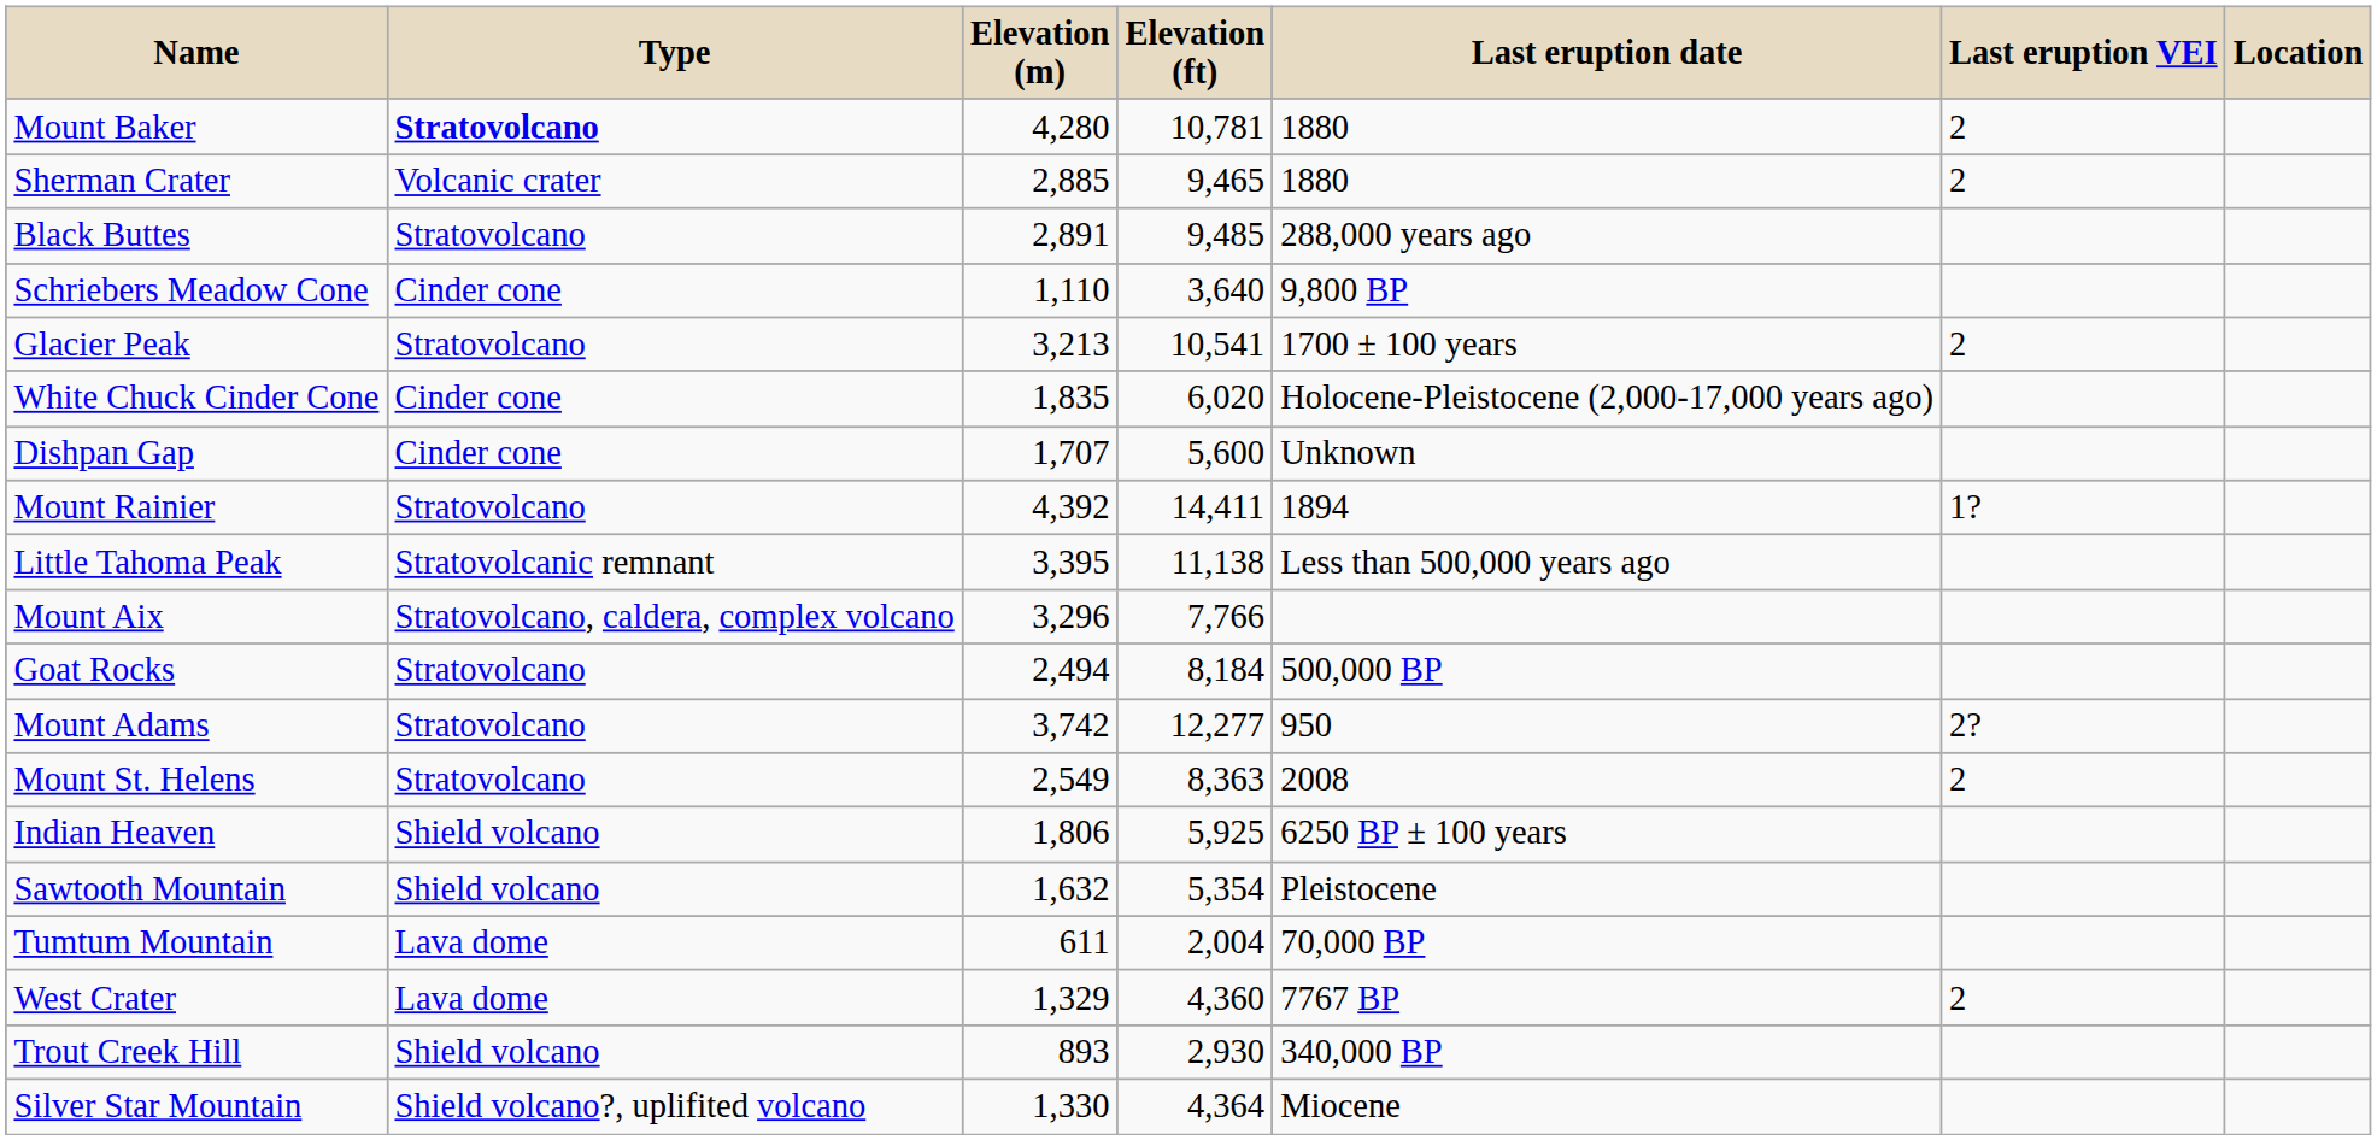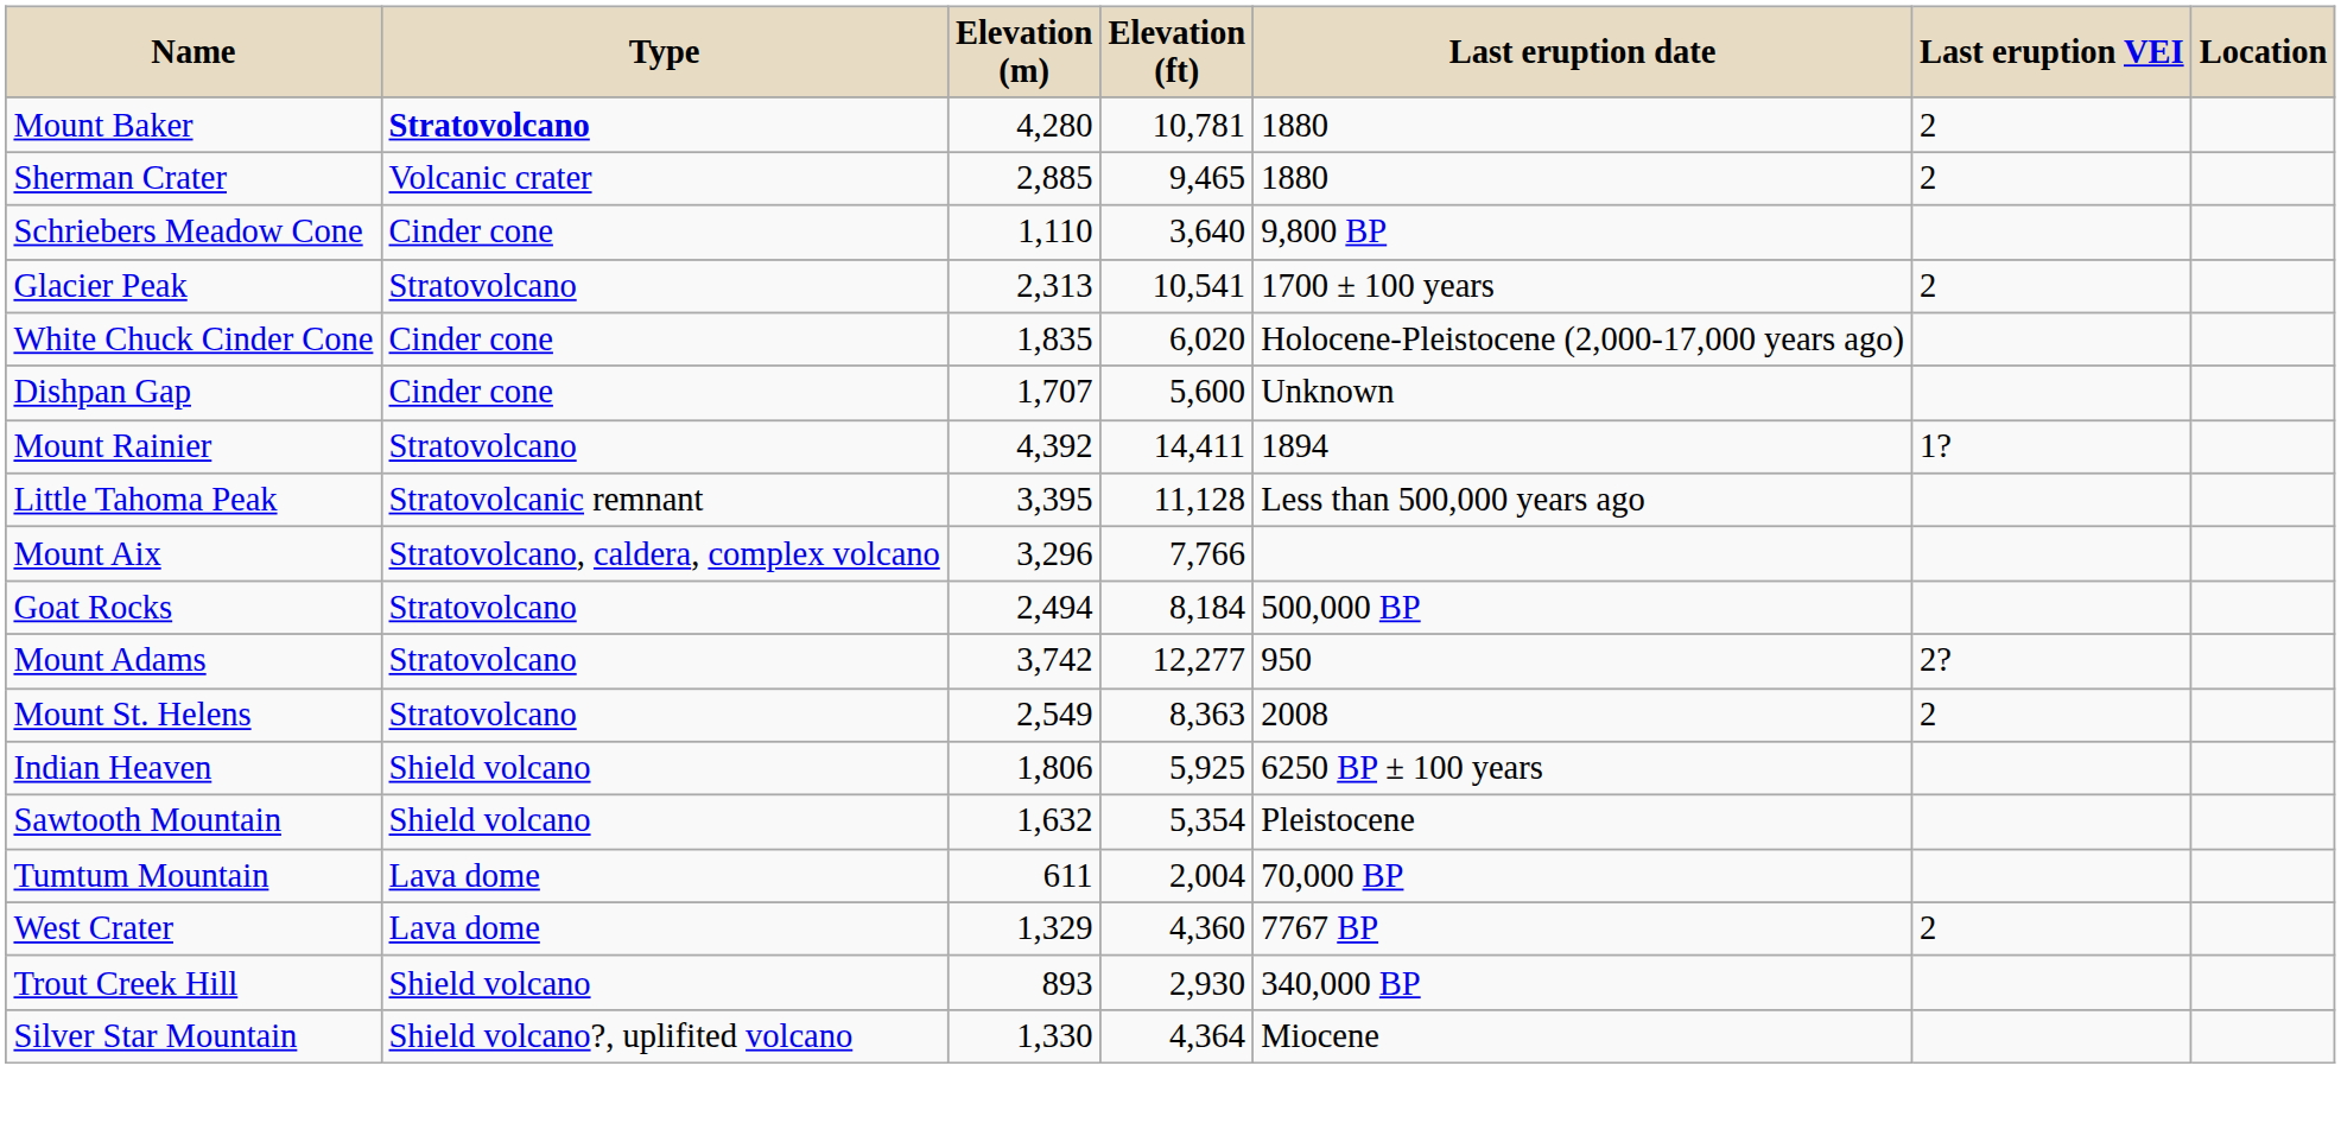 <table align="left" class="wikitable sortable">
 <tr>
 <th style="background-color:#e7dcc3;">Name</th>
 <th style="background-color:#e7dcc3;">Type</th>
 <th style="background-color:#e7dcc3;">Elevation <br> (m)</th>
 <th style="background-color:#e7dcc3;">Elevation <br> (ft)</th>
 <th style="background-color:#e7dcc3;">Last eruption date</th>
 <th style="background-color:#e7dcc3;">Last eruption <a href='#'>VEI</a></th>
 <th style="background-color:#e7dcc3;">Location</th>
 </tr>
 <tr>
 <td><a href='#'>Mount Baker</a></td>
 <td><strong><a href='#'>Stratovolcano</a></strong></td>
 <td align="right">4,280</td>
 <td align="right">10,781</td>
 <td>1880</td>
 <td>2</td>
 <td></td>
 </tr>
 <tr>
 <td><a href='#'>Sherman Crater</a></td>
 <td><a href='#'>Volcanic crater</a></td>
 <td align="right">2,885</td>
 <td align="right">9,465</td>
 <td>1880</td>
 <td>2</td>
 <td></td>
 </tr>
 <tr>
-<td><a href='#'>Black Buttes</a></td>
-<td><a href='#'>Stratovolcano</a></td>
-<td align="right">2,891</td>
-<td align="right">9,485</td>
-<td>288,000 years ago</td>
-<td></td>
-<td></td>
-</tr>
-<tr>
 <td><a href='#'>Schriebers Meadow Cone</a></td>
 <td><a href='#'>Cinder cone</a></td>
 <td align="right">1,110</td>
 <td align="right">3,640</td>
 <td>9,800 <a href='#'>BP</a></td>
 <td></td>
 <td></td>
 </tr>
 <tr>
 <td><a href='#'>Glacier Peak</a></td>
 <td><a href='#'>Stratovolcano</a></td>
-<td align="right">3,213</td>
+<td align="right">2,313</td>
 <td align="right">10,541</td>
 <td>1700 ± 100 years</td>
 <td>2</td>
 <td></td>
 </tr>
 <tr>
 <td><a href='#'>White Chuck Cinder Cone</a></td>
 <td><a href='#'>Cinder cone</a></td>
 <td align="right">1,835</td>
 <td align="right">6,020</td>
 <td>Holocene-Pleistocene (2,000-17,000 years ago)</td>
 <td></td>
 <td></td>
 </tr>
 <tr>
 <td><a href='#'>Dishpan Gap</a></td>
 <td><a href='#'>Cinder cone</a></td>
 <td align="right">1,707</td>
 <td align="right">5,600</td>
 <td>Unknown</td>
 <td></td>
 <td></td>
 </tr>
 <tr>
 <td><a href='#'>Mount Rainier</a></td>
 <td><a href='#'>Stratovolcano</a></td>
 <td align="right">4,392</td>
 <td align="right">14,411</td>
 <td>1894</td>
 <td>1?</td>
 <td></td>
 </tr>
 <tr>
 <td><a href='#'>Little Tahoma Peak</a></td>
 <td><a href='#'>Stratovolcanic</a> remnant</td>
 <td align="right">3,395</td>
-<td align="right">11,138</td>
+<td align="right">11,128</td>
 <td>Less than 500,000 years ago</td>
 <td></td>
 <td></td>
 </tr>
 <tr>
 <td><a href='#'>Mount Aix</a></td>
 <td><a href='#'>Stratovolcano</a>, <a href='#'>caldera</a>, <a href='#'>complex volcano</a></td>
 <td align="right">3,296</td>
 <td align="right">7,766</td>
 <td></td>
 <td></td>
 <td></td>
 </tr>
 <tr>
 <td><a href='#'>Goat Rocks</a></td>
 <td><a href='#'>Stratovolcano</a></td>
 <td align="right">2,494</td>
 <td align="right">8,184</td>
 <td>500,000 <a href='#'>BP</a></td>
 <td></td>
 <td></td>
 </tr>
 <tr>
 <td><a href='#'>Mount Adams</a></td>
 <td><a href='#'>Stratovolcano</a></td>
 <td align="right">3,742</td>
 <td align="right">12,277</td>
 <td>950</td>
 <td>2?</td>
 <td></td>
 </tr>
 <tr>
 <td><a href='#'>Mount St. Helens</a></td>
 <td><a href='#'>Stratovolcano</a></td>
 <td align="right">2,549</td>
 <td align="right">8,363</td>
 <td>2008</td>
 <td>2</td>
 <td></td>
 </tr>
 <tr>
 <td><a href='#'>Indian Heaven</a></td>
 <td><a href='#'>Shield volcano</a></td>
 <td align="right">1,806</td>
 <td align="right">5,925</td>
 <td>6250 <a href='#'>BP</a> ± 100 years</td>
 <td></td>
 <td></td>
 </tr>
 <tr>
 <td><a href='#'>Sawtooth Mountain</a></td>
 <td><a href='#'>Shield volcano</a></td>
 <td align="right">1,632</td>
 <td align="right">5,354</td>
 <td>Pleistocene</td>
 <td></td>
 <td></td>
 </tr>
 <tr>
 <td><a href='#'>Tumtum Mountain</a></td>
 <td><a href='#'>Lava dome</a></td>
 <td align="right">611</td>
 <td align="right">2,004</td>
 <td>70,000 <a href='#'>BP</a></td>
 <td></td>
 <td></td>
 </tr>
 <tr>
 <td><a href='#'>West Crater</a></td>
 <td><a href='#'>Lava dome</a></td>
 <td align="right">1,329</td>
 <td align="right">4,360</td>
 <td>7767 <a href='#'>BP</a></td>
 <td>2</td>
 <td></td>
 </tr>
 <tr>
 <td><a href='#'>Trout Creek Hill</a></td>
 <td><a href='#'>Shield volcano</a></td>
 <td align="right">893</td>
 <td align="right">2,930</td>
 <td>340,000 <a href='#'>BP</a></td>
 <td></td>
 <td></td>
 </tr>
 <tr>
 <td><a href='#'>Silver Star Mountain</a></td>
 <td><a href='#'>Shield volcano</a>?, uplifited <a href='#'>volcano</a></td>
 <td align="right">1,330</td>
 <td align="right">4,364</td>
 <td>Miocene</td>
 <td></td>
 <td></td>
 </tr>
 </table>
